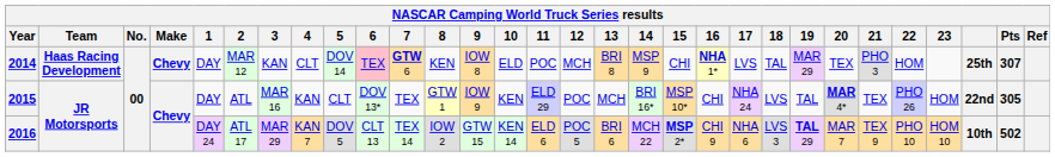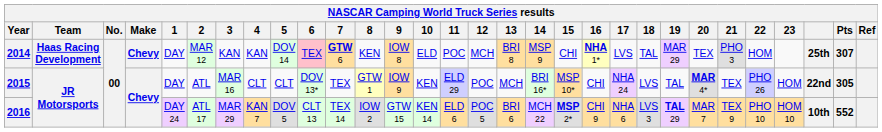 <table class="wikitable" style="text-align:center; font-size:75%">
 <tr>
 <th colspan=30><a href='#'>NASCAR Camping World Truck Series</a> results</th>
 </tr>
 <tr>
 <th>Year</th>
 <th>Team</th>
 <th>No.</th>
 <th>Make</th>
 <th>1</th>
 <th>2</th>
 <th>3</th>
 <th>4</th>
 <th>5</th>
 <th>6</th>
 <th>7</th>
 <th>8</th>
 <th>9</th>
 <th>10</th>
 <th>11</th>
 <th>12</th>
 <th>13</th>
 <th>14</th>
 <th>15</th>
 <th>16</th>
 <th>17</th>
 <th>18</th>
 <th>19</th>
 <th>20</th>
 <th>21</th>
 <th>22</th>
 <th>23</th>
 <th></th>
 <th>Pts</th>
 <th>Ref</th>
 </tr>
 <tr>
 <th><a href='#'>2014</a></th>
 <th><a href='#'>Haas Racing Development</a></th>
 <th rowspan=3>00</th>
 <th><a href='#'>Chevy</a></th>
 <td><a href='#'>DAY</a></td>
 <td style="background:#DFFFDF;"><a href='#'>MAR</a><br><small>12</small></td>
 <td><a href='#'>KAN</a></td>
-<td><a href='#'>CLT</a></td>
+<td><a href='#'>KAN</a></td>
 <td style="background:#DFFFDF;"><a href='#'>DOV</a><br><small>14</small></td>
 <td style="background: pink;"><a href='#'>TEX</a></td>
 <td style="background:#FFDF9F;"><strong><a href='#'>GTW</a></strong><br><small>6</small></td>
 <td><a href='#'>KEN</a></td>
 <td style="background:#FFDF9F;"><a href='#'>IOW</a><br><small>8</small></td>
 <td><a href='#'>ELD</a></td>
 <td><a href='#'>POC</a></td>
 <td><a href='#'>MCH</a></td>
 <td style="background:#FFDF9F;"><a href='#'>BRI</a><br><small>8</small></td>
 <td style="background:#FFDF9F;"><a href='#'>MSP</a><br><small>9</small></td>
 <td><a href='#'>CHI</a></td>
 <td style="background:#FFFFBF;"><strong><a href='#'>NHA</a></strong><br><small>1*</small></td>
 <td><a href='#'>LVS</a></td>
 <td><a href='#'>TAL</a></td>
 <td style="background:#EFCFFF;"><a href='#'>MAR</a><br><small>29</small></td>
 <td><a href='#'>TEX</a></td>
 <td style="background:#DFDFDF;"><a href='#'>PHO</a><br><small>3</small></td>
 <td><a href='#'>HOM</a></td>
 <td></td>
 <th>25th</th>
 <th>307</th>
 <th></th>
 </tr>
 <tr>
 <th><a href='#'>2015</a></th>
 <th rowspan=2><a href='#'>JR Motorsports</a></th>
 <th rowspan=2><a href='#'>Chevy</a></th>
 <td><a href='#'>DAY</a></td>
 <td><a href='#'>ATL</a></td>
 <td style="background:#DFFFDF;"><a href='#'>MAR</a><br><small>16</small></td>
-<td><a href='#'>KAN</a></td>
+<td><a href='#'>CLT</a></td>
 <td><a href='#'>CLT</a></td>
 <td style="background:#DFFFDF;"><a href='#'>DOV</a><br><small>13*</small></td>
 <td><a href='#'>TEX</a></td>
 <td style="background:#FFFFBF;"><a href='#'>GTW</a><br><small>1</small></td>
 <td style="background:#FFDF9F;"><a href='#'>IOW</a><br><small>9</small></td>
 <td><a href='#'>KEN</a></td>
 <td style="background:#CFCFFF;"><a href='#'>ELD</a><br><small>29</small></td>
 <td><a href='#'>POC</a></td>
 <td><a href='#'>MCH</a></td>
 <td style="background:#DFFFDF;"><a href='#'>BRI</a><br><small>16*</small></td>
 <td style="background:#FFDF9F;"><a href='#'>MSP</a><br><small>10*</small></td>
 <td><a href='#'>CHI</a></td>
 <td style="background:#EFCFFF;"><a href='#'>NHA</a><br><small>24</small></td>
 <td><a href='#'>LVS</a></td>
 <td><a href='#'>TAL</a></td>
 <td style="background:#DFDFDF;"><strong><a href='#'>MAR</a></strong><br><small>4*</small></td>
 <td><a href='#'>TEX</a></td>
 <td style="background:#CFCFFF;"><a href='#'>PHO</a><br><small>26</small></td>
 <td><a href='#'>HOM</a></td>
 <th>22nd</th>
 <th>305</th>
 <th></th>
 </tr>
 <tr>
 <th><a href='#'>2016</a></th>
 <td style="background:#EFCFFF;"><a href='#'>DAY</a><br><small>24</small></td>
 <td style="background:#DFFFDF;"><a href='#'>ATL</a><br><small>17</small></td>
 <td style="background:#EFCFFF;"><a href='#'>MAR</a><br><small>29</small></td>
 <td style="background:#FFDF9F;"><a href='#'>KAN</a><br><small>7</small></td>
 <td style="background:#DFDFDF;"><a href='#'>DOV</a><br><small>5</small></td>
 <td style="background:#DFFFDF;"><a href='#'>CLT</a><br><small>13</small></td>
 <td style="background:#DFFFDF;"><a href='#'>TEX</a><br><small>14</small></td>
 <td style="background:#DFDFDF;"><a href='#'>IOW</a><br><small>2</small></td>
 <td style="background:#DFFFDF;"><a href='#'>GTW</a><br><small>15</small></td>
 <td style="background:#DFFFDF;"><a href='#'>KEN</a><br><small>14</small></td>
 <td style="background:#FFDF9F;"><a href='#'>ELD</a><br><small>6</small></td>
 <td style="background:#DFDFDF;"><a href='#'>POC</a><br><small>5</small></td>
 <td style="background:#FFDF9F;"><a href='#'>BRI</a><br><small>6</small></td>
 <td style="background:#EFCFFF;"><a href='#'>MCH</a><br><small>22</small></td>
 <td style="background:#DFDFDF;"><strong><a href='#'>MSP</a></strong><br><small>2*</small></td>
 <td style="background:#FFDF9F;"><a href='#'>CHI</a><br><small>9</small></td>
 <td style="background:#FFDF9F;"><a href='#'>NHA</a><br><small>6</small></td>
 <td style="background:#DFDFDF;"><a href='#'>LVS</a><br><small>3</small></td>
 <td style="background:#EFCFFF;"><strong><a href='#'>TAL</a></strong><br><small>29</small></td>
 <td style="background:#FFDF9F;"><a href='#'>MAR</a><br><small>7</small></td>
 <td style="background:#FFDF9F;"><a href='#'>TEX</a><br><small>9</small></td>
 <td style="background:#FFDF9F;"><a href='#'>PHO</a><br><small>10</small></td>
 <td style="background:#FFDF9F;"><a href='#'>HOM</a><br><small>10</small></td>
 <th>10th</th>
-<th>502</th>
+<th>552</th>
 <th></th>
 </tr>
 </table>
